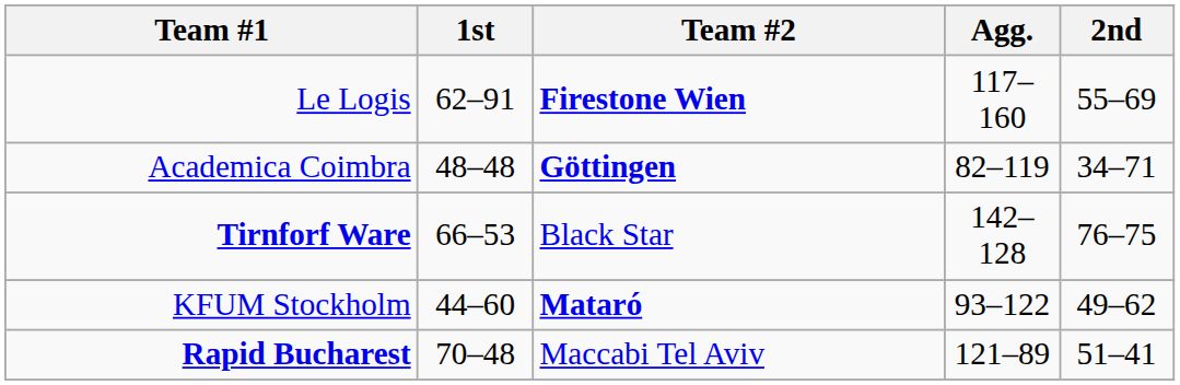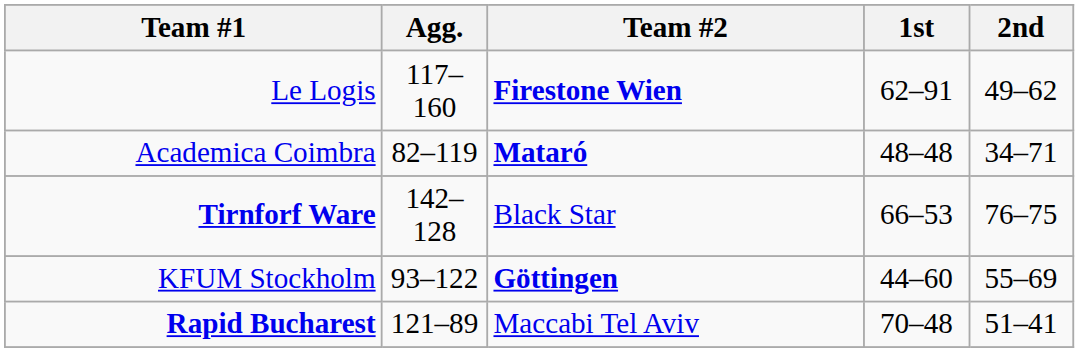 <table class=wikitable style="text-align:center">
 <tr>
 <th width=200>Team #1</th>
+<th width=50>Agg.</th>
+<th width=200>Team #2</th>
 <th width=50>1st</th>
-<th width=200>Team #2</th>
-<th width=50>Agg.</th>
 <th width=50>2nd</th>
 </tr>
 <tr>
 <td align=right><a href='#'>Le Logis</a> </td>
+<td align=center>117–160</td>
+<td align=left> <strong><a href='#'>Firestone Wien</a></strong></td>
 <td align=center>62–91</td>
-<td align=left> <strong><a href='#'>Firestone Wien</a></strong></td>
-<td align=center>117–160</td>
-<td align=center>55–69</td>
+<td align=center>49–62</td>
 </tr>
 <tr>
 <td align=right><a href='#'>Academica Coimbra</a> </td>
+<td align=center>82–119</td>
+<td align=left> <strong><a href='#'>Mataró</a></strong></td>
 <td align=center>48–48</td>
-<td align=left> <strong><a href='#'>Göttingen</a></strong></td>
-<td align=center>82–119</td>
 <td align=center>34–71</td>
 </tr>
 <tr>
 <td align=right><strong><a href='#'>Tirnforf Ware</a></strong> </td>
+<td align=center>142–128</td>
+<td align=left> <a href='#'>Black Star</a></td>
 <td align=center>66–53</td>
-<td align=left> <a href='#'>Black Star</a></td>
-<td align=center>142–128</td>
 <td align=center>76–75</td>
 </tr>
 <tr>
 <td align=right><a href='#'>KFUM Stockholm</a> </td>
+<td align=center>93–122</td>
+<td align=left> <strong><a href='#'>Göttingen</a></strong></td>
 <td align=center>44–60</td>
-<td align=left> <strong><a href='#'>Mataró</a></strong></td>
-<td align=center>93–122</td>
-<td align=center>49–62</td>
+<td align=center>55–69</td>
 </tr>
 <tr>
 <td align=right><strong><a href='#'>Rapid Bucharest</a></strong> </td>
+<td align=center>121–89</td>
+<td align=left> <a href='#'>Maccabi Tel Aviv</a></td>
 <td align=center>70–48</td>
-<td align=left> <a href='#'>Maccabi Tel Aviv</a></td>
-<td align=center>121–89</td>
 <td align=center>51–41</td>
 </tr>
 </table>
